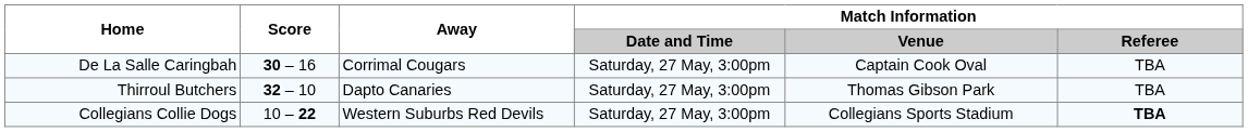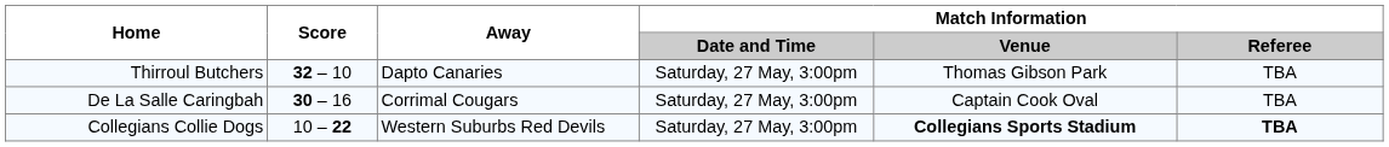 <table width="100%" cellspacing="0" cellpadding="3" border="1" style="border-collapse:collapse;  text-align:center;">
 <tr>
 <th rowspan="2" width="19%">Home</th>
 <th rowspan="2" width="8%">Score</th>
 <th rowspan="2" width="19%">Away</th>
 <th colspan="3">Match Information</th>
 </tr>
 <tr style="background:#CCCCCC">
 <th width="17%">Date and Time</th>
 <th width="22%">Venue</th>
 <th width="50%">Referee</th>
 </tr>
 <tr style="text-align:center; background:#f5faff;">
+<td align="right">Thirroul Butchers </td>
+<td><strong>32</strong> – 10</td>
+<td align="left"> Dapto Canaries</td>
+<td>Saturday, 27 May, 3:00pm</td>
+<td>Thomas Gibson Park</td>
+<td>TBA</td>
+</tr>
+<tr style="text-align:center; background:#f5faff;">
 <td align="right">De La Salle Caringbah </td>
 <td><strong>30</strong> – 16</td>
 <td align="left"> Corrimal Cougars</td>
 <td>Saturday, 27 May, 3:00pm</td>
 <td>Captain Cook Oval</td>
 <td>TBA</td>
 </tr>
 <tr style="text-align:center; background:#f5faff;">
-<td align="right">Thirroul Butchers </td>
-<td><strong>32</strong> – 10</td>
-<td align="left"> Dapto Canaries</td>
-<td>Saturday, 27 May, 3:00pm</td>
-<td>Thomas Gibson Park</td>
-<td>TBA</td>
-</tr>
-<tr style="text-align:center; background:#f5faff;">
 <td align="right">Collegians Collie Dogs </td>
 <td>10 – <strong>22</strong></td>
 <td align="left"> Western Suburbs Red Devils</td>
 <td>Saturday, 27 May, 3:00pm</td>
-<td>Collegians Sports Stadium</td>
+<td><strong>Collegians Sports Stadium</strong></td>
 <td><strong>TBA</strong></td>
 </tr>
 </table>
